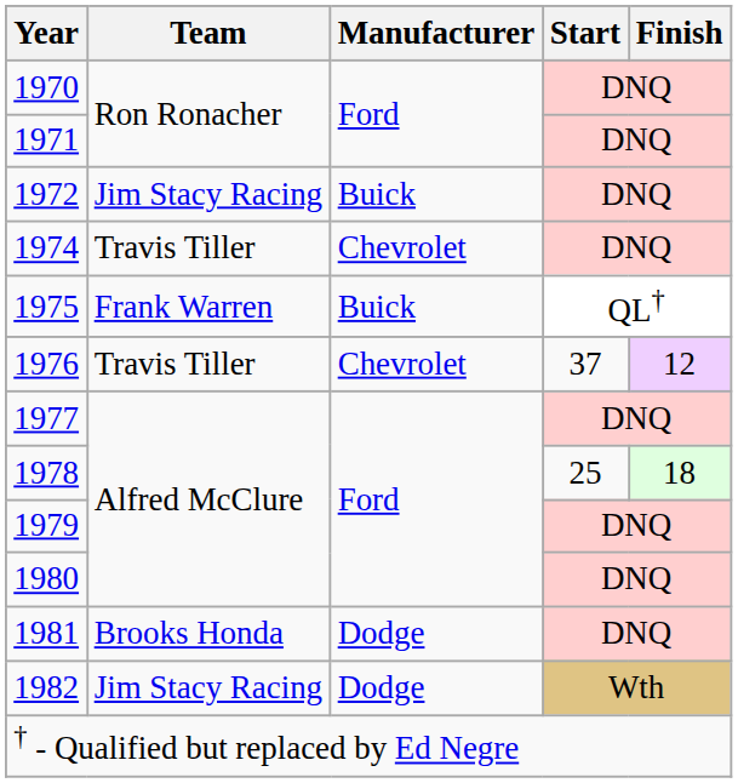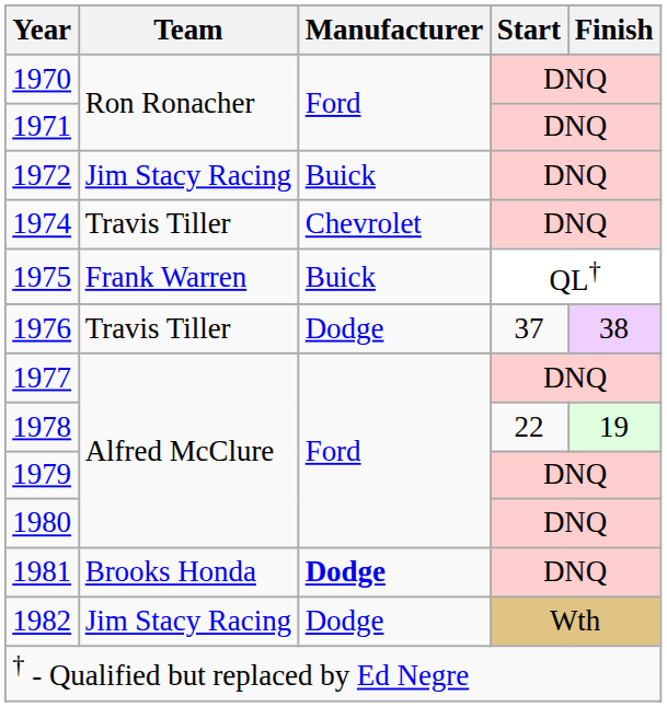 <table class="wikitable" style="font-size: 90%;">
 <tr>
 <th>Year</th>
 <th>Team</th>
 <th>Manufacturer</th>
 <th>Start</th>
 <th>Finish</th>
 </tr>
 <tr>
 <td><a href='#'>1970</a></td>
 <td rowspan=2>Ron Ronacher</td>
 <td rowspan=2><a href='#'>Ford</a></td>
 <td align=center colspan=2 style="background:#FFCFCF;">DNQ</td>
 </tr>
 <tr>
 <td><a href='#'>1971</a></td>
 <td align=center colspan=2 style="background:#FFCFCF;">DNQ</td>
 </tr>
 <tr>
 <td><a href='#'>1972</a></td>
 <td><a href='#'>Jim Stacy Racing</a></td>
 <td><a href='#'>Buick</a></td>
 <td align=center colspan=2 style="background:#FFCFCF;">DNQ</td>
 </tr>
 <tr>
 <td><a href='#'>1974</a></td>
 <td>Travis Tiller</td>
 <td><a href='#'>Chevrolet</a></td>
 <td align=center colspan=2 style="background:#FFCFCF;">DNQ</td>
 </tr>
 <tr>
 <td><a href='#'>1975</a></td>
 <td><a href='#'>Frank Warren</a></td>
 <td><a href='#'>Buick</a></td>
 <td colspan=2 align=center style="background:#FFFFFF;">QL<sup>†</sup></td>
 </tr>
 <tr>
 <td><a href='#'>1976</a></td>
 <td>Travis Tiller</td>
-<td><a href='#'>Chevrolet</a></td>
+<td><a href='#'>Dodge</a></td>
 <td align=center>37</td>
-<td align=center style="background:#EFCFFF;">12</td>
+<td align=center style="background:#EFCFFF;">38</td>
 </tr>
 <tr>
 <td><a href='#'>1977</a></td>
 <td rowspan=4>Alfred McClure</td>
 <td rowspan=4><a href='#'>Ford</a></td>
 <td align=center colspan=2 style="background:#FFCFCF;">DNQ</td>
 </tr>
 <tr>
 <td><a href='#'>1978</a></td>
-<td align=center>25</td>
-<td align=center style="background:#DFFFDF;">18</td>
+<td align=center>22</td>
+<td align=center style="background:#DFFFDF;">19</td>
 </tr>
 <tr>
 <td><a href='#'>1979</a></td>
 <td align=center colspan=2 style="background:#FFCFCF;">DNQ</td>
 </tr>
 <tr>
 <td><a href='#'>1980</a></td>
 <td align=center colspan=2 style="background:#FFCFCF;">DNQ</td>
 </tr>
 <tr>
 <td><a href='#'>1981</a></td>
 <td><a href='#'> Brooks Honda</a></td>
-<td><a href='#'>Dodge</a></td>
+<td><strong><a href='#'>Dodge</a></strong></td>
 <td align=center colspan=2 style="background:#FFCFCF;">DNQ</td>
 </tr>
 <tr>
 <td><a href='#'>1982</a></td>
 <td><a href='#'>Jim Stacy Racing</a></td>
 <td><a href='#'>Dodge</a></td>
 <td align=center colspan=2 style="background:#DFC484;">Wth</td>
 </tr>
 <tr>
 <td colspan=5><sup>†</sup> - Qualified but replaced by <a href='#'>Ed Negre</a></td>
 </tr>
 </table>
